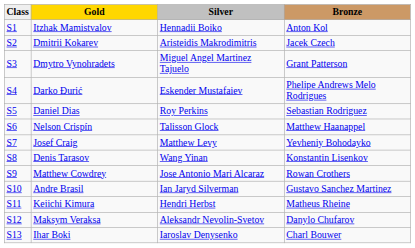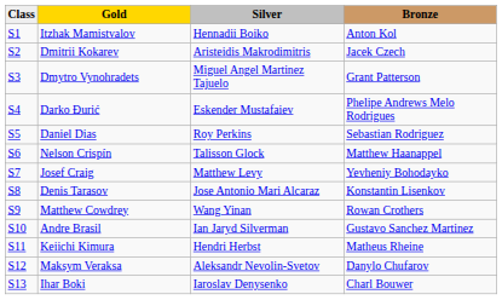 <table class="wikitable" style="text-align:left">
 <tr align="center">
 <td bgcolor=efefef><strong>Class</strong></td>
 <td width=200 bgcolor=gold><strong>Gold</strong></td>
 <td width=200 bgcolor=silver><strong>Silver</strong></td>
 <td width=200 bgcolor=CC9966><strong>Bronze</strong></td>
 </tr>
 <tr>
 <td><a href='#'>S1</a></td>
 <td><a href='#'>Itzhak Mamistvalov</a><br></td>
 <td><a href='#'>Hennadii Boiko</a><br></td>
 <td><a href='#'>Anton Kol</a><br></td>
 </tr>
 <tr>
 <td><a href='#'>S2</a></td>
 <td><a href='#'>Dmitrii Kokarev</a><br></td>
 <td><a href='#'>Aristeidis Makrodimitris</a><br></td>
 <td><a href='#'>Jacek Czech</a><br></td>
 </tr>
 <tr>
 <td><a href='#'>S3</a></td>
 <td><a href='#'>Dmytro Vynohradets</a><br></td>
 <td><a href='#'>Miguel Angel Martinez Tajuelo</a><br></td>
 <td><a href='#'>Grant Patterson</a><br></td>
 </tr>
 <tr>
 <td><a href='#'>S4</a></td>
 <td><a href='#'>Darko Đurić</a><br></td>
 <td><a href='#'>Eskender Mustafaiev</a><br></td>
 <td><a href='#'>Phelipe Andrews Melo Rodrigues</a><br></td>
 </tr>
 <tr>
 <td><a href='#'>S5</a></td>
 <td><a href='#'>Daniel Dias</a><br></td>
 <td><a href='#'>Roy Perkins</a><br></td>
 <td><a href='#'>Sebastian Rodriguez</a><br></td>
 </tr>
 <tr>
 <td><a href='#'>S6</a></td>
 <td><a href='#'>Nelson Crispín</a><br></td>
 <td><a href='#'>Talisson Glock</a><br></td>
 <td><a href='#'>Matthew Haanappel</a><br></td>
 </tr>
 <tr>
 <td><a href='#'>S7</a></td>
 <td><a href='#'>Josef Craig</a><br></td>
 <td><a href='#'>Matthew Levy</a><br></td>
 <td><a href='#'>Yevheniy Bohodayko</a><br></td>
 </tr>
 <tr>
 <td><a href='#'>S8</a></td>
 <td><a href='#'>Denis Tarasov</a><br></td>
-<td><a href='#'>Wang Yinan</a><br></td>
+<td><a href='#'>Jose Antonio Mari Alcaraz</a><br></td>
 <td><a href='#'>Konstantin Lisenkov</a><br></td>
 </tr>
 <tr>
 <td><a href='#'>S9</a></td>
 <td><a href='#'>Matthew Cowdrey</a><br></td>
-<td><a href='#'>Jose Antonio Mari Alcaraz</a><br></td>
+<td><a href='#'>Wang Yinan</a><br></td>
 <td><a href='#'>Rowan Crothers</a><br></td>
 </tr>
 <tr>
 <td><a href='#'>S10</a></td>
 <td><a href='#'>Andre Brasil</a><br></td>
 <td><a href='#'>Ian Jaryd Silverman</a><br></td>
 <td><a href='#'>Gustavo Sanchez Martinez</a><br></td>
 </tr>
 <tr>
 <td><a href='#'>S11</a></td>
 <td><a href='#'>Keiichi Kimura</a><br></td>
 <td><a href='#'>Hendri Herbst</a><br></td>
 <td><a href='#'>Matheus Rheine</a><br></td>
 </tr>
 <tr>
 <td><a href='#'>S12</a></td>
 <td><a href='#'>Maksym Veraksa</a><br></td>
 <td><a href='#'>Aleksandr Nevolin-Svetov</a><br></td>
 <td><a href='#'>Danylo Chufarov</a><br></td>
 </tr>
 <tr>
 <td><a href='#'>S13</a></td>
 <td><a href='#'>Ihar Boki</a><br></td>
 <td><a href='#'>Iaroslav Denysenko</a><br></td>
 <td><a href='#'>Charl Bouwer</a><br></td>
 </tr>
 </table>
